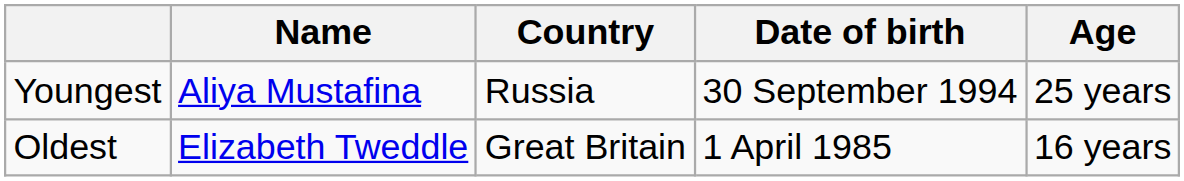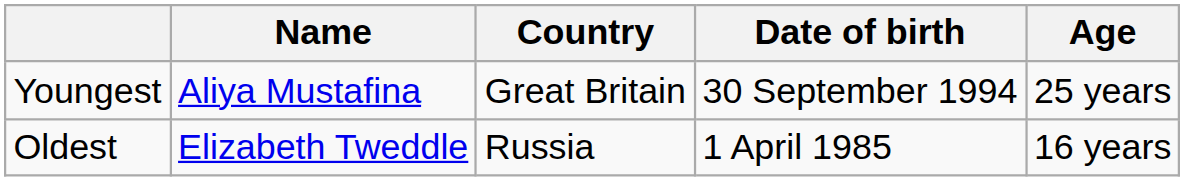 <table class="wikitable">
 <tr>
 <th></th>
 <th>Name</th>
 <th>Country</th>
 <th>Date of birth</th>
 <th>Age</th>
 </tr>
 <tr>
 <td>Youngest</td>
 <td><a href='#'>Aliya Mustafina</a></td>
-<td>Russia </td>
+<td>Great Britain </td>
 <td>30 September 1994</td>
 <td>25 years</td>
 </tr>
 <tr>
 <td>Oldest</td>
 <td><a href='#'>Elizabeth Tweddle</a></td>
-<td>Great Britain </td>
+<td>Russia </td>
 <td>1 April 1985</td>
 <td>16 years</td>
 </tr>
 </table>
